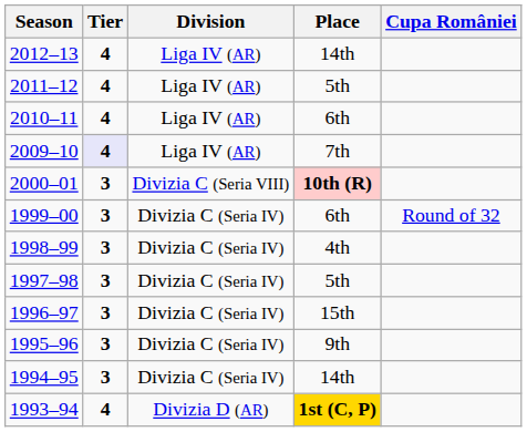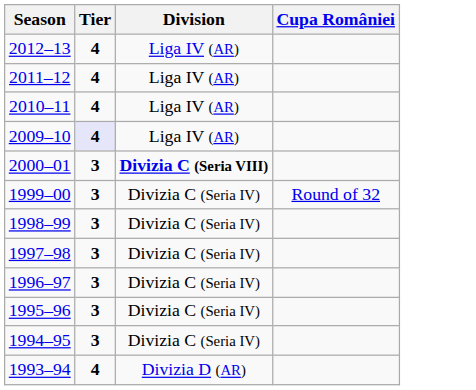 <table class="wikitable" style="text-align:center; font-size:90%">
 <tr>
 <th>Season</th>
 <th>Tier</th>
 <th>Division</th>
-<th>Place</th>
 <th><a href='#'>Cupa României</a></th>
 </tr>
 <tr>
 <td><a href='#'>2012–13</a></td>
 <td><strong>4</strong></td>
 <td><a href='#'>Liga IV</a> <small>(<a href='#'>AR</a>)</small></td>
-<td>14th</td>
 <td></td>
 </tr>
 <tr>
 <td><a href='#'>2011–12</a></td>
 <td><strong>4</strong></td>
 <td>Liga IV <small>(<a href='#'>AR</a>)</small></td>
-<td>5th</td>
 <td></td>
 </tr>
 <tr>
 <td><a href='#'>2010–11</a></td>
 <td><strong>4</strong></td>
 <td>Liga IV <small>(<a href='#'>AR</a>)</small></td>
-<td>6th</td>
 <td></td>
 </tr>
 <tr>
 <td><a href='#'>2009–10</a></td>
 <td style="background: lavender;"><strong>4</strong></td>
 <td>Liga IV <small>(<a href='#'>AR</a>)</small></td>
-<td>7th</td>
 <td></td>
 </tr>
 <tr>
 <td><a href='#'>2000–01</a></td>
 <td><strong>3</strong></td>
-<td><a href='#'>Divizia C</a> <small>(Seria VIII)</small></td>
-<td align=center bgcolor=#FFCCCC><strong>10th</strong> <strong>(R)</strong></td>
+<td><strong><a href='#'>Divizia C</a> <small>(Seria VIII)</small></strong></td>
 <td></td>
 </tr>
 <tr>
 <td><a href='#'>1999–00</a></td>
 <td><strong>3</strong></td>
 <td>Divizia C <small>(Seria IV)</small></td>
-<td>6th</td>
 <td><a href='#'>Round of 32</a></td>
 </tr>
 <tr>
 <td><a href='#'>1998–99</a></td>
 <td><strong>3</strong></td>
 <td>Divizia C <small>(Seria IV)</small></td>
-<td>4th</td>
 <td></td>
 </tr>
 <tr>
 <td><a href='#'>1997–98</a></td>
 <td><strong>3</strong></td>
 <td>Divizia C <small>(Seria IV)</small></td>
-<td>5th</td>
 <td></td>
 </tr>
 <tr>
 <td><a href='#'>1996–97</a></td>
 <td><strong>3</strong></td>
 <td>Divizia C <small>(Seria IV)</small></td>
-<td>15th</td>
 <td></td>
 </tr>
 <tr>
 <td><a href='#'>1995–96</a></td>
 <td><strong>3</strong></td>
 <td>Divizia C <small>(Seria IV)</small></td>
-<td>9th</td>
 <td></td>
 </tr>
 <tr>
 <td><a href='#'>1994–95</a></td>
 <td><strong>3</strong></td>
 <td>Divizia C <small>(Seria IV)</small></td>
-<td>14th</td>
 <td></td>
 </tr>
 <tr>
 <td><a href='#'>1993–94</a></td>
 <td><strong>4</strong></td>
 <td><a href='#'>Divizia D</a> <small>(<a href='#'>AR</a>)</small></td>
-<td align=center bgcolor=gold><strong>1st</strong> <strong>(C, P)</strong></td>
 <td></td>
 </tr>
 </table>
